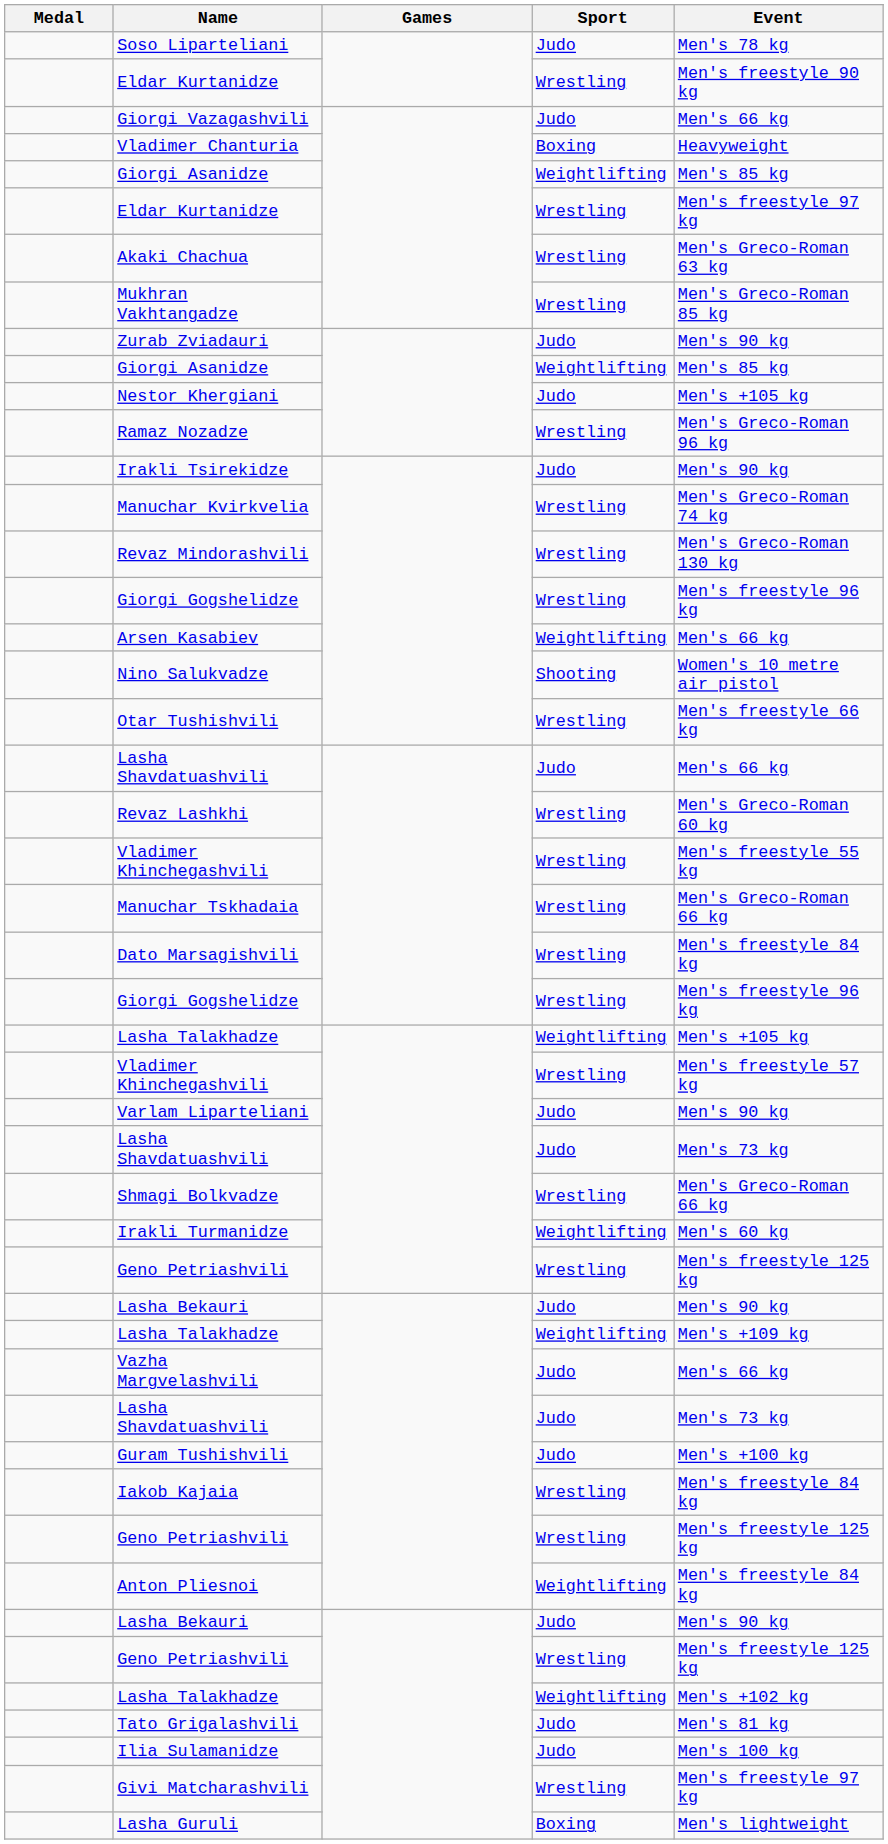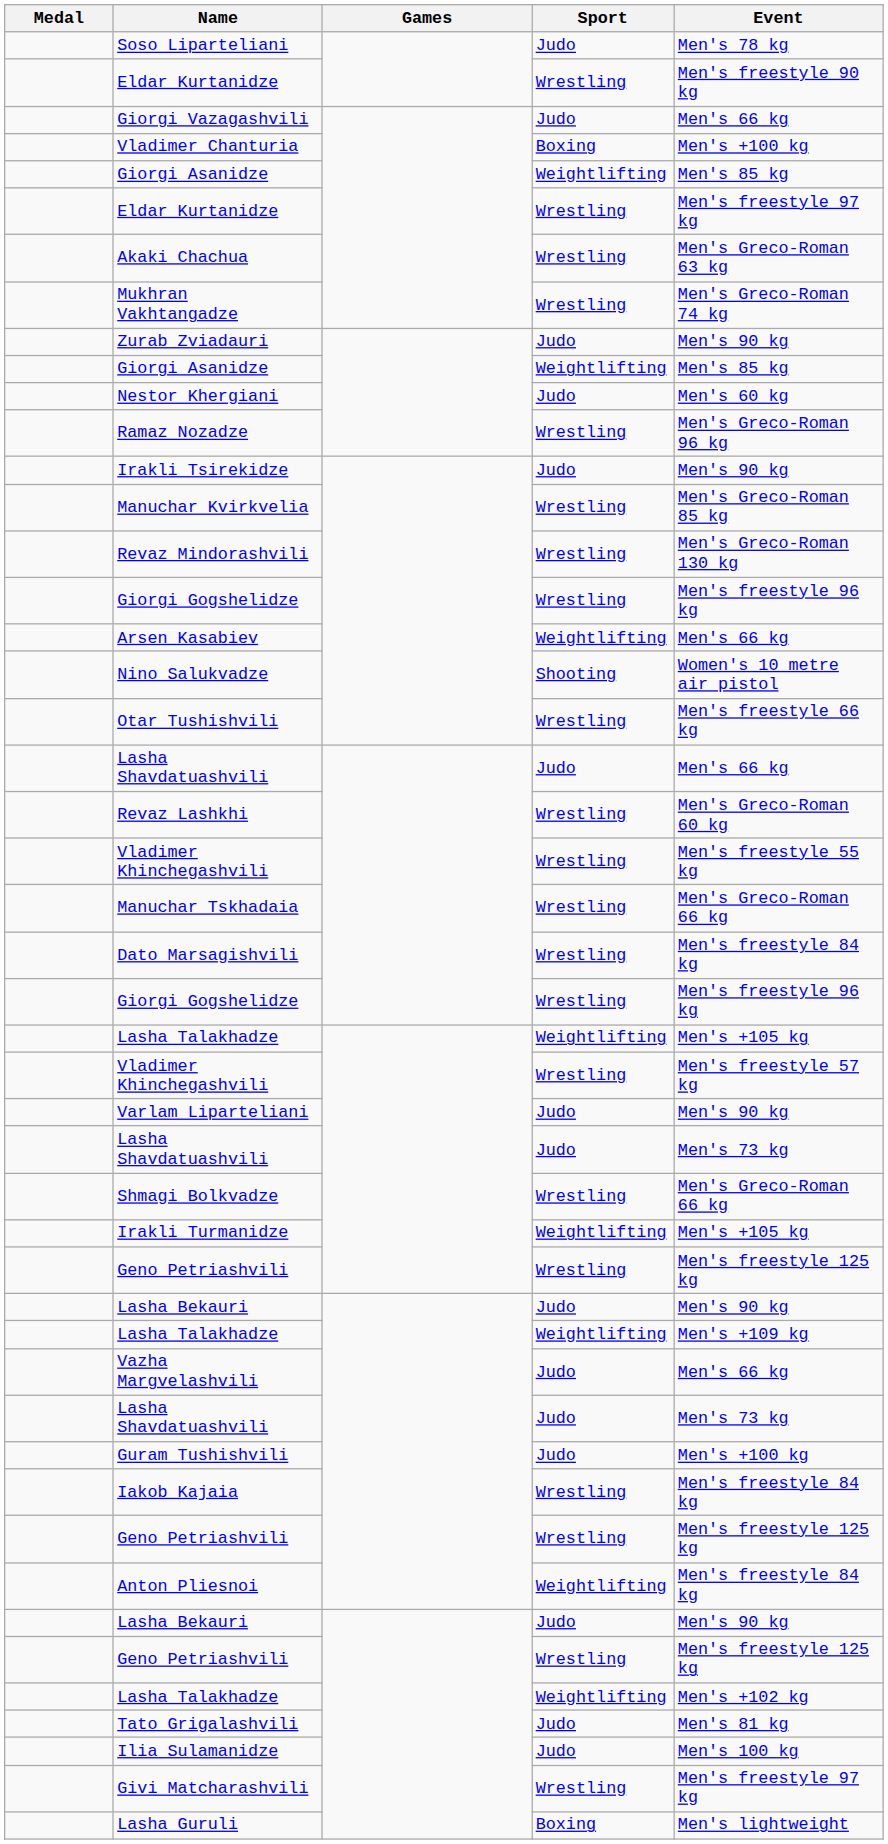 <table class="wikitable sortable">
 <tr>
 <th style="width:6em">Medal</th>
 <th style="width:12em">Name</th>
 <th style="width:12em">Games</th>
 <th style="width:8em">Sport</th>
 <th style="width:12em">Event</th>
 </tr>
 <tr>
 <td></td>
 <td><a href='#'>Soso Liparteliani</a></td>
 <td rowspan="2"></td>
 <td> <a href='#'>Judo</a></td>
 <td><a href='#'>Men's 78 kg</a></td>
 </tr>
 <tr>
 <td></td>
 <td><a href='#'>Eldar Kurtanidze</a></td>
 <td> <a href='#'>Wrestling</a></td>
 <td><a href='#'>Men's freestyle 90 kg</a></td>
 </tr>
 <tr>
 <td></td>
 <td><a href='#'>Giorgi Vazagashvili</a></td>
 <td rowspan="6"></td>
 <td> <a href='#'>Judo</a></td>
 <td><a href='#'>Men's 66 kg</a></td>
 </tr>
 <tr>
 <td></td>
 <td><a href='#'>Vladimer Chanturia</a></td>
 <td> <a href='#'>Boxing</a></td>
-<td><a href='#'>Heavyweight</a></td>
+<td><a href='#'>Men's +100 kg</a></td>
 </tr>
 <tr>
 <td></td>
 <td><a href='#'>Giorgi Asanidze</a></td>
 <td> <a href='#'>Weightlifting</a></td>
 <td><a href='#'>Men's 85 kg</a></td>
 </tr>
 <tr>
 <td></td>
 <td><a href='#'>Eldar Kurtanidze</a></td>
 <td> <a href='#'>Wrestling</a></td>
 <td><a href='#'>Men's freestyle 97 kg</a></td>
 </tr>
 <tr>
 <td></td>
 <td><a href='#'>Akaki Chachua</a></td>
 <td> <a href='#'>Wrestling</a></td>
 <td><a href='#'>Men's Greco-Roman 63 kg</a></td>
 </tr>
 <tr>
 <td></td>
 <td><a href='#'>Mukhran Vakhtangadze</a></td>
 <td> <a href='#'>Wrestling</a></td>
-<td><a href='#'>Men's Greco-Roman 85 kg</a></td>
+<td><a href='#'>Men's Greco-Roman 74 kg</a></td>
 </tr>
 <tr>
 <td></td>
 <td><a href='#'>Zurab Zviadauri</a></td>
 <td rowspan="4"></td>
 <td> <a href='#'>Judo</a></td>
 <td><a href='#'>Men's 90 kg</a></td>
 </tr>
 <tr>
 <td></td>
 <td><a href='#'>Giorgi Asanidze</a></td>
 <td> <a href='#'>Weightlifting</a></td>
 <td><a href='#'>Men's 85 kg</a></td>
 </tr>
 <tr>
 <td></td>
 <td><a href='#'>Nestor Khergiani</a></td>
 <td> <a href='#'>Judo</a></td>
-<td><a href='#'>Men's +105 kg</a></td>
+<td><a href='#'>Men's 60 kg</a></td>
 </tr>
 <tr>
 <td></td>
 <td><a href='#'>Ramaz Nozadze</a></td>
 <td> <a href='#'>Wrestling</a></td>
 <td><a href='#'>Men's Greco-Roman 96 kg</a></td>
 </tr>
 <tr>
 <td></td>
 <td><a href='#'>Irakli Tsirekidze</a></td>
 <td rowspan="7"></td>
 <td> <a href='#'>Judo</a></td>
 <td><a href='#'>Men's 90 kg</a></td>
 </tr>
 <tr>
 <td></td>
 <td><a href='#'>Manuchar Kvirkvelia</a></td>
 <td> <a href='#'>Wrestling</a></td>
-<td><a href='#'>Men's Greco-Roman 74 kg</a></td>
+<td><a href='#'>Men's Greco-Roman 85 kg</a></td>
 </tr>
 <tr>
 <td></td>
 <td><a href='#'>Revaz Mindorashvili</a></td>
 <td> <a href='#'>Wrestling</a></td>
 <td><a href='#'>Men's Greco-Roman 130 kg</a></td>
 </tr>
 <tr>
 <td></td>
 <td><a href='#'>Giorgi Gogshelidze</a></td>
 <td> <a href='#'>Wrestling</a></td>
 <td><a href='#'>Men's freestyle 96 kg</a></td>
 </tr>
 <tr>
 <td></td>
 <td><a href='#'>Arsen Kasabiev</a></td>
 <td> <a href='#'>Weightlifting</a></td>
 <td><a href='#'>Men's 66 kg</a></td>
 </tr>
 <tr>
 <td></td>
 <td><a href='#'>Nino Salukvadze</a></td>
 <td> <a href='#'>Shooting</a></td>
 <td><a href='#'>Women's 10 metre air pistol</a></td>
 </tr>
 <tr>
 <td></td>
 <td><a href='#'>Otar Tushishvili</a></td>
 <td> <a href='#'>Wrestling</a></td>
 <td><a href='#'>Men's freestyle 66 kg</a></td>
 </tr>
 <tr>
 <td></td>
 <td><a href='#'>Lasha Shavdatuashvili</a></td>
 <td rowspan="6"></td>
 <td> <a href='#'>Judo</a></td>
 <td><a href='#'>Men's 66 kg</a></td>
 </tr>
 <tr>
 <td></td>
 <td><a href='#'>Revaz Lashkhi</a></td>
 <td> <a href='#'>Wrestling</a></td>
 <td><a href='#'>Men's Greco-Roman 60 kg</a></td>
 </tr>
 <tr>
 <td></td>
 <td><a href='#'>Vladimer Khinchegashvili</a></td>
 <td> <a href='#'>Wrestling</a></td>
 <td><a href='#'>Men's freestyle 55 kg</a></td>
 </tr>
 <tr>
 <td></td>
 <td><a href='#'>Manuchar Tskhadaia</a></td>
 <td> <a href='#'>Wrestling</a></td>
 <td><a href='#'>Men's Greco-Roman 66 kg</a></td>
 </tr>
 <tr>
 <td></td>
 <td><a href='#'>Dato Marsagishvili</a></td>
 <td> <a href='#'>Wrestling</a></td>
 <td><a href='#'>Men's freestyle 84 kg</a></td>
 </tr>
 <tr>
 <td></td>
 <td><a href='#'>Giorgi Gogshelidze</a></td>
 <td> <a href='#'>Wrestling</a></td>
 <td><a href='#'>Men's freestyle 96 kg</a></td>
 </tr>
 <tr>
 <td></td>
 <td><a href='#'>Lasha Talakhadze</a></td>
 <td rowspan="7"></td>
 <td> <a href='#'>Weightlifting</a></td>
 <td><a href='#'>Men's +105 kg</a></td>
 </tr>
 <tr>
 <td></td>
 <td><a href='#'>Vladimer Khinchegashvili</a></td>
 <td> <a href='#'>Wrestling</a></td>
 <td><a href='#'>Men's freestyle 57 kg</a></td>
 </tr>
 <tr>
 <td></td>
 <td><a href='#'>Varlam Liparteliani</a></td>
 <td> <a href='#'>Judo</a></td>
 <td><a href='#'>Men's 90 kg</a></td>
 </tr>
 <tr>
 <td></td>
 <td><a href='#'>Lasha Shavdatuashvili</a></td>
 <td> <a href='#'>Judo</a></td>
 <td><a href='#'>Men's 73 kg</a></td>
 </tr>
 <tr>
 <td></td>
 <td><a href='#'>Shmagi Bolkvadze</a></td>
 <td> <a href='#'>Wrestling</a></td>
 <td><a href='#'>Men's Greco-Roman 66 kg</a></td>
 </tr>
 <tr>
 <td></td>
 <td><a href='#'>Irakli Turmanidze</a></td>
 <td> <a href='#'>Weightlifting</a></td>
-<td><a href='#'>Men's 60 kg</a></td>
+<td><a href='#'>Men's +105 kg</a></td>
 </tr>
 <tr>
 <td></td>
 <td><a href='#'>Geno Petriashvili</a></td>
 <td> <a href='#'>Wrestling</a></td>
 <td><a href='#'>Men's freestyle 125 kg</a></td>
 </tr>
 <tr>
 <td></td>
 <td><a href='#'>Lasha Bekauri</a></td>
 <td rowspan="8"></td>
 <td> <a href='#'>Judo</a></td>
 <td><a href='#'>Men's 90 kg</a></td>
 </tr>
 <tr>
 <td></td>
 <td><a href='#'>Lasha Talakhadze</a></td>
 <td> <a href='#'>Weightlifting</a></td>
 <td><a href='#'>Men's +109 kg</a></td>
 </tr>
 <tr>
 <td></td>
 <td><a href='#'>Vazha Margvelashvili</a></td>
 <td> <a href='#'>Judo</a></td>
 <td><a href='#'>Men's 66 kg</a></td>
 </tr>
 <tr>
 <td></td>
 <td><a href='#'>Lasha Shavdatuashvili</a></td>
 <td> <a href='#'>Judo</a></td>
 <td><a href='#'>Men's 73 kg</a></td>
 </tr>
 <tr>
 <td></td>
 <td><a href='#'>Guram Tushishvili</a></td>
 <td> <a href='#'>Judo</a></td>
 <td><a href='#'>Men's +100 kg</a></td>
 </tr>
 <tr>
 <td></td>
 <td><a href='#'>Iakob Kajaia</a></td>
 <td> <a href='#'>Wrestling</a></td>
 <td><a href='#'>Men's freestyle 84 kg</a></td>
 </tr>
 <tr>
 <td></td>
 <td><a href='#'>Geno Petriashvili</a></td>
 <td> <a href='#'>Wrestling</a></td>
 <td><a href='#'>Men's freestyle 125 kg</a></td>
 </tr>
 <tr>
 <td></td>
 <td><a href='#'>Anton Pliesnoi</a></td>
 <td> <a href='#'>Weightlifting</a></td>
 <td><a href='#'>Men's freestyle 84 kg</a></td>
 </tr>
 <tr>
 <td></td>
 <td><a href='#'>Lasha Bekauri</a></td>
 <td rowspan="7"></td>
 <td> <a href='#'>Judo</a></td>
 <td><a href='#'>Men's 90 kg</a></td>
 </tr>
 <tr>
 <td></td>
 <td><a href='#'>Geno Petriashvili</a></td>
 <td> <a href='#'>Wrestling</a></td>
 <td><a href='#'>Men's freestyle 125 kg</a></td>
 </tr>
 <tr>
 <td></td>
 <td><a href='#'>Lasha Talakhadze</a></td>
 <td> <a href='#'>Weightlifting</a></td>
 <td><a href='#'>Men's +102 kg</a></td>
 </tr>
 <tr>
 <td></td>
 <td><a href='#'>Tato Grigalashvili</a></td>
 <td> <a href='#'>Judo</a></td>
 <td><a href='#'>Men's 81 kg</a></td>
 </tr>
 <tr>
 <td></td>
 <td><a href='#'>Ilia Sulamanidze</a></td>
 <td> <a href='#'>Judo</a></td>
 <td><a href='#'>Men's 100 kg</a></td>
 </tr>
 <tr>
 <td></td>
 <td><a href='#'>Givi Matcharashvili</a></td>
 <td> <a href='#'>Wrestling</a></td>
 <td><a href='#'>Men's freestyle 97 kg</a></td>
 </tr>
 <tr>
 <td></td>
 <td><a href='#'>Lasha Guruli</a></td>
 <td> <a href='#'>Boxing</a></td>
 <td><a href='#'>Men's lightweight</a></td>
 </tr>
 </table>
